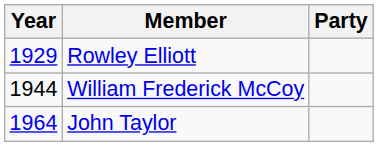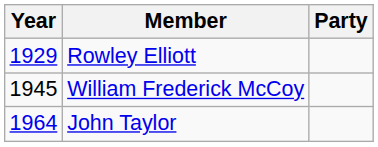 <table class="wikitable">
 <tr>
 <th>Year</th>
 <th>Member</th>
 <th colspan=2>Party</th>
 </tr>
 <tr>
 <td><a href='#'>1929</a></td>
 <td><a href='#'>Rowley Elliott</a></td>
 <td></td>
 </tr>
 <tr>
-<td>1944</td>
+<td>1945</td>
 <td><a href='#'>William Frederick McCoy</a></td>
 <td></td>
 </tr>
 <tr>
 <td><a href='#'>1964</a></td>
 <td><a href='#'>John Taylor</a></td>
 <td></td>
 </tr>
 </table>
